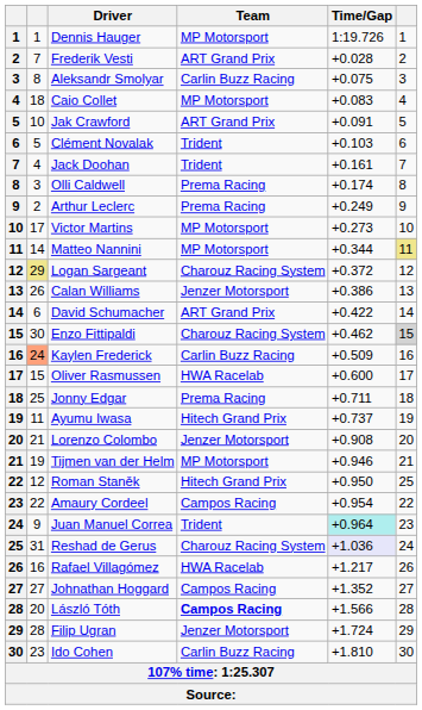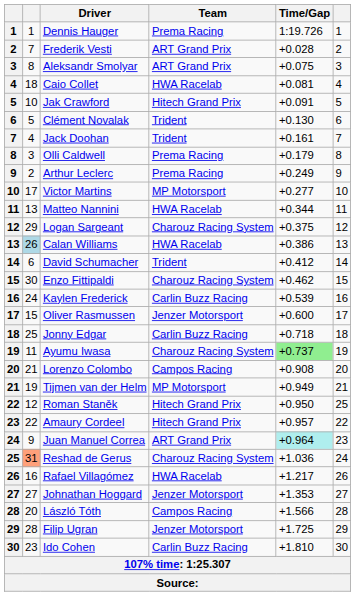 <table class="wikitable" style="font-size:85%">
 <tr>
 <th></th>
 <th></th>
 <th>Driver</th>
 <th>Team</th>
 <th>Time/Gap</th>
 <th></th>
 </tr>
 <tr>
 <th>1</th>
 <td align="center">1</td>
 <td> <a href='#'>Dennis Hauger</a></td>
-<td><a href='#'>MP Motorsport</a></td>
+<td><a href='#'>Prema Racing</a></td>
 <td>1:19.726</td>
 <td>1</td>
 </tr>
 <tr>
 <th>2</th>
 <td align="center">7</td>
 <td> <a href='#'>Frederik Vesti</a></td>
 <td><a href='#'>ART Grand Prix</a></td>
 <td>+0.028</td>
 <td>2</td>
 </tr>
 <tr>
 <th>3</th>
 <td align="center">8</td>
 <td> <a href='#'>Aleksandr Smolyar</a></td>
-<td><a href='#'>Carlin Buzz Racing</a></td>
+<td><a href='#'>ART Grand Prix</a></td>
 <td>+0.075</td>
 <td>3</td>
 </tr>
 <tr>
 <th>4</th>
 <td align="center">18</td>
 <td> <a href='#'>Caio Collet</a></td>
-<td><a href='#'>MP Motorsport</a></td>
-<td>+0.083</td>
+<td><a href='#'>HWA Racelab</a></td>
+<td>+0.081</td>
 <td>4</td>
 </tr>
 <tr>
 <th>5</th>
 <td align="center">10</td>
 <td> <a href='#'>Jak Crawford</a></td>
-<td><a href='#'>ART Grand Prix</a></td>
+<td><a href='#'>Hitech Grand Prix</a></td>
 <td>+0.091</td>
 <td>5</td>
 </tr>
 <tr>
 <th>6</th>
 <td align="center">5</td>
 <td> <a href='#'>Clément Novalak</a></td>
 <td><a href='#'>Trident</a></td>
-<td>+0.103</td>
+<td>+0.130</td>
 <td>6</td>
 </tr>
 <tr>
 <th>7</th>
 <td align="center">4</td>
 <td> <a href='#'>Jack Doohan</a></td>
 <td><a href='#'>Trident</a></td>
 <td>+0.161</td>
 <td>7</td>
 </tr>
 <tr>
 <th>8</th>
 <td align="center">3</td>
 <td> <a href='#'>Olli Caldwell</a></td>
 <td><a href='#'>Prema Racing</a></td>
-<td>+0.174</td>
+<td>+0.179</td>
 <td>8</td>
 </tr>
 <tr>
 <th>9</th>
 <td align="center">2</td>
 <td> <a href='#'>Arthur Leclerc</a></td>
 <td><a href='#'>Prema Racing</a></td>
 <td>+0.249</td>
 <td>9</td>
 </tr>
 <tr>
 <th>10</th>
 <td align="center">17</td>
 <td> <a href='#'>Victor Martins</a></td>
 <td><a href='#'>MP Motorsport</a></td>
-<td>+0.273</td>
+<td>+0.277</td>
 <td>10</td>
 </tr>
 <tr>
 <th>11</th>
-<td align="center">14</td>
+<td align="center">13</td>
 <td> <a href='#'>Matteo Nannini</a></td>
-<td><a href='#'>MP Motorsport</a></td>
+<td><a href='#'>HWA Racelab</a></td>
 <td>+0.344</td>
-<td style="background: khaki;">11</td>
+<td>11</td>
 </tr>
 <tr>
 <th>12</th>
-<td align="center" style="background: khaki;">29</td>
+<td align="center">29</td>
 <td> <a href='#'>Logan Sargeant</a></td>
 <td><a href='#'>Charouz Racing System</a></td>
-<td>+0.372</td>
+<td>+0.375</td>
 <td>12</td>
 </tr>
 <tr>
 <th>13</th>
-<td align="center">26</td>
+<td align="center" style="background: lightblue;">26</td>
 <td> <a href='#'>Calan Williams</a></td>
-<td><a href='#'>Jenzer Motorsport</a></td>
+<td><a href='#'>HWA Racelab</a></td>
 <td>+0.386</td>
 <td>13</td>
 </tr>
 <tr>
 <th>14</th>
 <td align="center">6</td>
 <td> <a href='#'>David Schumacher</a></td>
-<td><a href='#'>ART Grand Prix</a></td>
-<td>+0.422</td>
+<td><a href='#'>Trident</a></td>
+<td>+0.412</td>
 <td>14</td>
 </tr>
 <tr>
 <th>15</th>
 <td align="center">30</td>
 <td> <a href='#'>Enzo Fittipaldi</a></td>
 <td><a href='#'>Charouz Racing System</a></td>
 <td>+0.462</td>
-<td style="background: lightgrey;">15</td>
+<td>15</td>
 </tr>
 <tr>
 <th>16</th>
-<td align="center" style="background: lightsalmon;">24</td>
+<td align="center">24</td>
 <td> <a href='#'>Kaylen Frederick</a></td>
 <td><a href='#'>Carlin Buzz Racing</a></td>
-<td>+0.509</td>
+<td>+0.539</td>
 <td>16</td>
 </tr>
 <tr>
 <th>17</th>
 <td align="center">15</td>
 <td> <a href='#'>Oliver Rasmussen</a></td>
-<td><a href='#'>HWA Racelab</a></td>
+<td><a href='#'>Jenzer Motorsport</a></td>
 <td>+0.600</td>
 <td>17</td>
 </tr>
 <tr>
 <th>18</th>
 <td align="center">25</td>
 <td> <a href='#'>Jonny Edgar</a></td>
-<td><a href='#'>Prema Racing</a></td>
-<td>+0.711</td>
+<td><a href='#'>Carlin Buzz Racing</a></td>
+<td>+0.718</td>
 <td>18</td>
 </tr>
 <tr>
 <th>19</th>
 <td align="center">11</td>
 <td> <a href='#'>Ayumu Iwasa</a></td>
-<td><a href='#'>Hitech Grand Prix</a></td>
-<td>+0.737</td>
+<td><a href='#'>Charouz Racing System</a></td>
+<td style="background: lightgreen;">+0.737</td>
 <td>19</td>
 </tr>
 <tr>
 <th>20</th>
 <td align="center">21</td>
 <td> <a href='#'>Lorenzo Colombo</a></td>
-<td><a href='#'>Jenzer Motorsport</a></td>
+<td><a href='#'>Campos Racing</a></td>
 <td>+0.908</td>
 <td>20</td>
 </tr>
 <tr>
 <th>21</th>
 <td align="center">19</td>
 <td> <a href='#'>Tijmen van der Helm</a></td>
 <td><a href='#'>MP Motorsport</a></td>
-<td>+0.946</td>
+<td>+0.949</td>
 <td>21</td>
 </tr>
 <tr>
 <th>22</th>
 <td align="center">12</td>
 <td> <a href='#'>Roman Staněk</a></td>
 <td><a href='#'>Hitech Grand Prix</a></td>
 <td>+0.950</td>
 <td>25</td>
 </tr>
 <tr>
 <th>23</th>
 <td align="center">22</td>
 <td> <a href='#'>Amaury Cordeel</a></td>
-<td><a href='#'>Campos Racing</a></td>
-<td>+0.954</td>
+<td><a href='#'>Hitech Grand Prix</a></td>
+<td>+0.957</td>
 <td>22</td>
 </tr>
 <tr>
 <th>24</th>
 <td align="center">9</td>
 <td> <a href='#'>Juan Manuel Correa</a></td>
-<td><a href='#'>Trident</a></td>
+<td><a href='#'>ART Grand Prix</a></td>
 <td style="background: paleturquoise;">+0.964</td>
 <td>23</td>
 </tr>
 <tr>
 <th>25</th>
-<td align="center">31</td>
+<td align="center" style="background: lightsalmon;">31</td>
 <td> <a href='#'>Reshad de Gerus</a></td>
 <td><a href='#'>Charouz Racing System</a></td>
-<td style="background: lavender;">+1.036</td>
+<td>+1.036</td>
 <td>24</td>
 </tr>
 <tr>
 <th>26</th>
 <td align="center">16</td>
 <td> <a href='#'>Rafael Villagómez</a></td>
 <td><a href='#'>HWA Racelab</a></td>
 <td>+1.217</td>
 <td>26</td>
 </tr>
 <tr>
 <th>27</th>
 <td align="center">27</td>
 <td> <a href='#'>Johnathan Hoggard</a></td>
-<td><a href='#'>Campos Racing</a></td>
-<td>+1.352</td>
+<td><a href='#'>Jenzer Motorsport</a></td>
+<td>+1.353</td>
 <td>27</td>
 </tr>
 <tr>
 <th>28</th>
 <td align="center">20</td>
 <td> <a href='#'>László Tóth</a></td>
-<td><strong><a href='#'>Campos Racing</a></strong></td>
+<td><a href='#'>Campos Racing</a></td>
 <td>+1.566</td>
 <td>28</td>
 </tr>
 <tr>
 <th>29</th>
 <td align="center">28</td>
 <td> <a href='#'>Filip Ugran</a></td>
 <td><a href='#'>Jenzer Motorsport</a></td>
-<td>+1.724</td>
+<td>+1.725</td>
 <td>29</td>
 </tr>
 <tr>
 <th>30</th>
 <td align="center">23</td>
 <td> <a href='#'>Ido Cohen</a></td>
 <td><a href='#'>Carlin Buzz Racing</a></td>
 <td>+1.810</td>
 <td>30</td>
 </tr>
 <tr>
 <th colspan="6"><a href='#'>107% time</a>: 1:25.307</th>
 </tr>
 <tr>
 <th colspan="6">Source:</th>
 </tr>
 </table>
